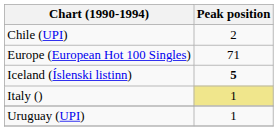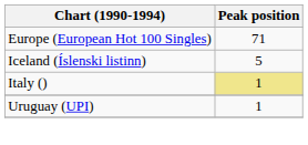 <table class="wikitable sortable">
 <tr>
 <th>Chart (1990-1994)</th>
 <th>Peak position</th>
-</tr>
-<tr>
-<td>Chile (<a href='#'>UPI</a>)</td>
-<td align="center">2</td>
 </tr>
 <tr>
 <td>Europe (<a href='#'>European Hot 100 Singles</a>)</td>
 <td align="center">71</td>
 </tr>
 <tr>
 <td>Iceland (<a href='#'>Íslenski listinn</a>)</td>
-<td align="center"><strong>5</strong></td>
+<td align="center">5</td>
 </tr>
 <tr>
 <td>Italy ()</td>
 <td align="center" style="background: khaki;">1</td>
 </tr>
 <tr>
 </tr>
 <tr>
 <td>Uruguay (<a href='#'>UPI</a>)</td>
 <td align="center">1</td>
 </tr>
 <tr>
 </tr>
 </table>
